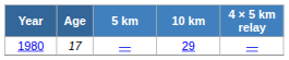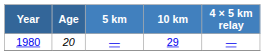 <table class="wikitable" style="font-size:95%; text-align:center; border:grey solid 1px; border-collapse:collapse; background:#ffffff;">
 <tr>
 <th style="background-color:#369; color:white; width:60px;"> Year </th>
 <th style="background-color:#369; color:white; width:40px;"> Age </th>
 <th style="background-color:#4180be; color:white; width:75px;"> 5 km </th>
 <th style="background-color:#4180be; color:white; width:75px;"> 10 km </th>
 <th style="background-color:#4180be; color:white; width:75px;"> 4 × 5 km <br> relay </th>
 </tr>
 <tr>
 <td><a href='#'>1980</a></td>
-<td><em>17</em></td>
+<td><em>20</em></td>
 <td><a href='#'>—</a></td>
 <td><a href='#'>29</a></td>
 <td><a href='#'>—</a></td>
 </tr>
 <tr>
 </tr>
 </table>
